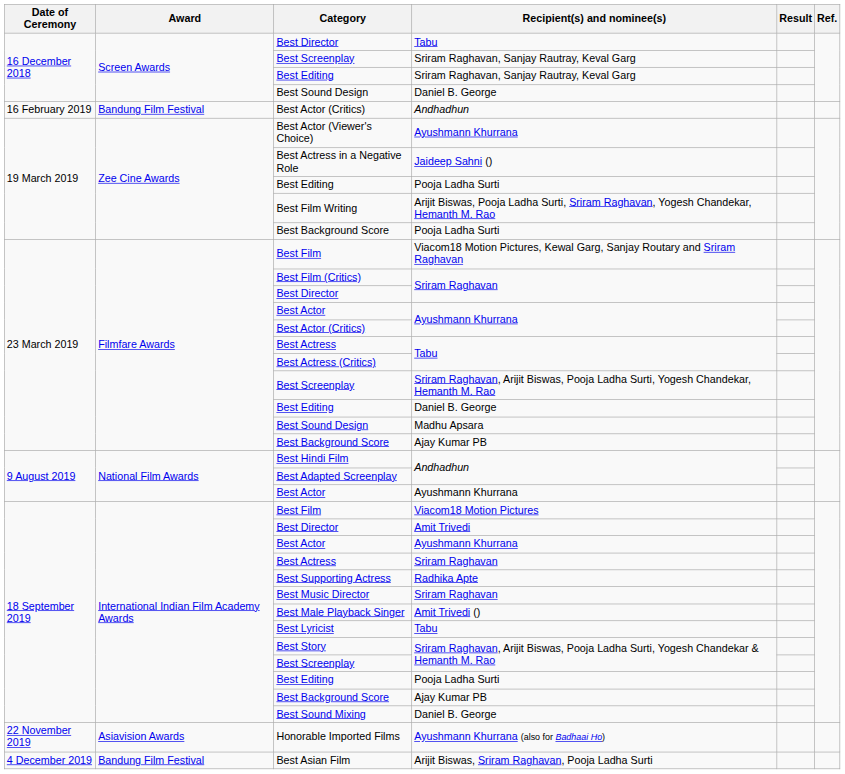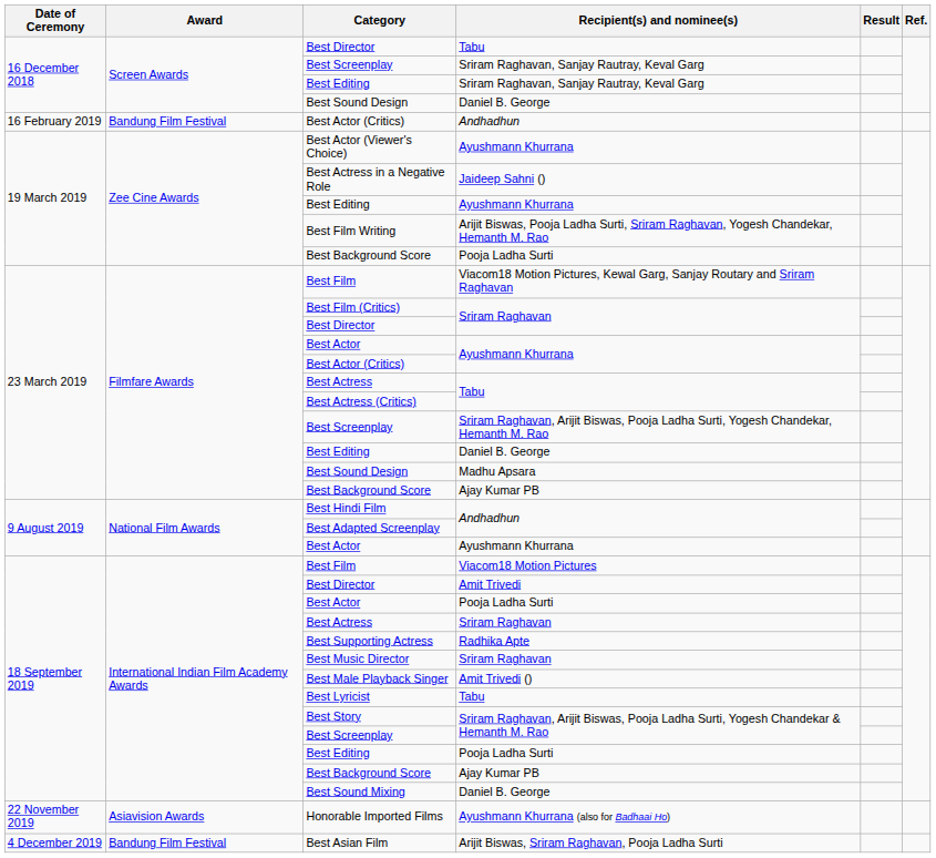 <table class="wikitable sortable">
 <tr>
 <th>Date of Ceremony</th>
 <th>Award</th>
 <th>Category</th>
 <th>Recipient(s) and nominee(s)</th>
 <th>Result</th>
 <th>Ref.</th>
 </tr>
 <tr>
 <td rowspan="4"><a href='#'>16 December 2018</a></td>
 <td rowspan="4"><a href='#'>Screen Awards</a></td>
 <td><a href='#'>Best Director</a></td>
 <td><a href='#'>Tabu</a></td>
 <td></td>
 <td rowspan="4"></td>
 </tr>
 <tr>
 <td><a href='#'>Best Screenplay</a></td>
 <td>Sriram Raghavan, Sanjay Rautray, Keval Garg</td>
 <td></td>
 </tr>
 <tr>
 <td><a href='#'>Best Editing</a></td>
 <td>Sriram Raghavan, Sanjay Rautray, Keval Garg</td>
 <td></td>
 </tr>
 <tr>
 <td>Best Sound Design</td>
 <td>Daniel B. George</td>
 <td></td>
 </tr>
 <tr>
 <td>16 February 2019</td>
 <td><a href='#'>Bandung Film Festival</a></td>
 <td>Best Actor (Critics)</td>
 <td><em>Andhadhun</em></td>
 <td></td>
 <td></td>
 </tr>
 <tr>
 <td rowspan="5">19 March 2019</td>
 <td rowspan="5"><a href='#'>Zee Cine Awards</a></td>
 <td>Best Actor (Viewer's Choice)</td>
 <td><a href='#'>Ayushmann Khurrana</a></td>
 <td></td>
 <td rowspan="5"></td>
 </tr>
 <tr>
 <td>Best Actress in a Negative Role</td>
 <td><a href='#'>Jaideep Sahni</a> ()</td>
 <td></td>
 </tr>
 <tr>
 <td>Best Editing</td>
-<td>Pooja Ladha Surti</td>
+<td><a href='#'>Ayushmann Khurrana</a></td>
 <td></td>
 </tr>
 <tr>
 <td>Best Film Writing</td>
 <td>Arijit Biswas, Pooja Ladha Surti, <a href='#'>Sriram Raghavan</a>, Yogesh Chandekar, <a href='#'>Hemanth M. Rao</a></td>
 <td></td>
 </tr>
 <tr>
 <td>Best Background Score</td>
 <td>Pooja Ladha Surti</td>
 <td></td>
 </tr>
 <tr>
 <td rowspan="11">23 March 2019</td>
 <td rowspan="11"><a href='#'>Filmfare Awards</a></td>
 <td><a href='#'>Best Film</a></td>
 <td>Viacom18 Motion Pictures, Kewal Garg, Sanjay Routary and <a href='#'>Sriram Raghavan</a></td>
 <td></td>
 <td rowspan="11"></td>
 </tr>
 <tr>
 <td><a href='#'>Best Film (Critics)</a></td>
 <td rowspan="2"><a href='#'>Sriram Raghavan</a></td>
 <td></td>
 </tr>
 <tr>
 <td><a href='#'>Best Director</a></td>
 <td></td>
 </tr>
 <tr>
 <td><a href='#'>Best Actor</a></td>
 <td rowspan="2"><a href='#'>Ayushmann Khurrana</a></td>
 <td></td>
 </tr>
 <tr>
 <td><a href='#'>Best Actor (Critics)</a></td>
 <td></td>
 </tr>
 <tr>
 <td><a href='#'>Best Actress</a></td>
 <td rowspan="2"><a href='#'>Tabu</a></td>
 <td></td>
 </tr>
 <tr>
 <td><a href='#'>Best Actress (Critics)</a></td>
 <td></td>
 </tr>
 <tr>
 <td><a href='#'>Best Screenplay</a></td>
 <td><a href='#'>Sriram Raghavan</a>, Arijit Biswas, Pooja Ladha Surti, Yogesh Chandekar, <a href='#'>Hemanth M. Rao</a></td>
 <td></td>
 </tr>
 <tr>
 <td><a href='#'>Best Editing</a></td>
 <td>Daniel B. George</td>
 <td></td>
 </tr>
 <tr>
 <td><a href='#'>Best Sound Design</a></td>
 <td>Madhu Apsara</td>
 <td></td>
 </tr>
 <tr>
 <td><a href='#'>Best Background Score</a></td>
 <td>Ajay Kumar PB</td>
 <td></td>
 </tr>
 <tr>
 <td rowspan="3"><a href='#'>9 August 2019</a></td>
 <td rowspan="3"><a href='#'>National Film Awards</a></td>
 <td><a href='#'>Best Hindi Film</a></td>
 <td rowspan="2"><em>Andhadhun</em></td>
 <td></td>
 <td rowspan=3></td>
 </tr>
 <tr>
 <td><a href='#'>Best Adapted Screenplay</a></td>
 <td></td>
 </tr>
 <tr>
 <td><a href='#'>Best Actor</a></td>
 <td>Ayushmann Khurrana</td>
 <td></td>
 </tr>
 <tr>
 <td rowspan="13"><a href='#'>18 September 2019</a></td>
 <td rowspan="13"><a href='#'>International Indian Film Academy Awards</a></td>
 <td><a href='#'>Best Film</a></td>
 <td><a href='#'>Viacom18 Motion Pictures</a></td>
 <td></td>
 <td rowspan="13"><br></td>
 </tr>
 <tr>
 <td><a href='#'>Best Director</a></td>
 <td><a href='#'>Amit Trivedi</a></td>
 <td></td>
 </tr>
 <tr>
 <td><a href='#'>Best Actor</a></td>
-<td><a href='#'>Ayushmann Khurrana</a></td>
+<td>Pooja Ladha Surti</td>
 <td></td>
 </tr>
 <tr>
 <td><a href='#'>Best Actress</a></td>
 <td><a href='#'>Sriram Raghavan</a></td>
 <td></td>
 </tr>
 <tr>
 <td><a href='#'>Best Supporting Actress</a></td>
 <td><a href='#'>Radhika Apte</a></td>
 <td></td>
 </tr>
 <tr>
 <td><a href='#'>Best Music Director</a></td>
 <td><a href='#'>Sriram Raghavan</a></td>
 <td></td>
 </tr>
 <tr>
 <td><a href='#'>Best Male Playback Singer</a></td>
 <td><a href='#'>Amit Trivedi</a> ()</td>
 <td></td>
 </tr>
 <tr>
 <td><a href='#'>Best Lyricist</a></td>
 <td><a href='#'>Tabu</a></td>
 <td></td>
 </tr>
 <tr>
 <td><a href='#'>Best Story</a></td>
 <td rowspan="2"><a href='#'>Sriram Raghavan</a>, Arijit Biswas, Pooja Ladha Surti, Yogesh Chandekar & <a href='#'>Hemanth M. Rao</a></td>
 <td></td>
 </tr>
 <tr>
 <td><a href='#'>Best Screenplay</a></td>
 <td></td>
 </tr>
 <tr>
 <td><a href='#'>Best Editing</a></td>
 <td>Pooja Ladha Surti</td>
 <td></td>
 </tr>
 <tr>
 <td><a href='#'>Best Background Score</a></td>
 <td>Ajay Kumar PB</td>
 <td></td>
 </tr>
 <tr>
 <td><a href='#'>Best Sound Mixing</a></td>
 <td>Daniel B. George</td>
 <td></td>
 </tr>
 <tr>
 <td><a href='#'>22 November 2019</a></td>
 <td><a href='#'>Asiavision Awards</a></td>
 <td>Honorable Imported Films</td>
 <td><a href='#'>Ayushmann Khurrana</a> <small>(also for <em><a href='#'>Badhaai Ho</a></em>)</small></td>
 <td></td>
 <td style="text-align:center;"></td>
 </tr>
 <tr>
 <td><a href='#'>4 December 2019</a></td>
 <td><a href='#'>Bandung Film Festival</a></td>
 <td>Best Asian Film</td>
 <td>Arijit Biswas, <a href='#'>Sriram Raghavan</a>, Pooja Ladha Surti</td>
 <td></td>
 <td></td>
 </tr>
 </table>
